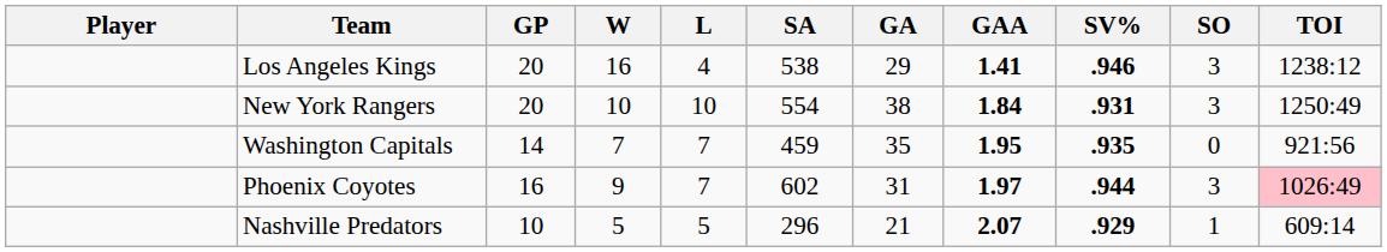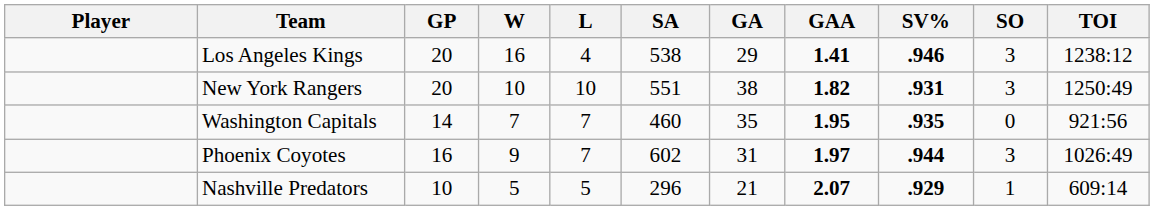 <table style="padding:3px; border-spacing:0; text-align:center;" class="wikitable sortable">
 <tr>
 <th style="width:12em">Player</th>
 <th style="width:12em">Team</th>
 <th style="width:4em">GP</th>
 <th style="width:4em">W</th>
 <th style="width:4em">L</th>
 <th style="width:5em">SA</th>
 <th style="width:4em">GA</th>
 <th style="width:5em">GAA</th>
 <th style="width:5em">SV%</th>
 <th style="width:4em">SO</th>
 <th style="width:5em">TOI</th>
 </tr>
 <tr>
 <td align=left></td>
 <td align=left>Los Angeles Kings</td>
 <td>20</td>
 <td>16</td>
 <td>4</td>
 <td>538</td>
 <td>29</td>
 <td><strong>1.41</strong></td>
 <td><strong>.946</strong></td>
 <td>3</td>
 <td>1238:12</td>
 </tr>
 <tr>
 <td align=left></td>
 <td align=left>New York Rangers</td>
 <td>20</td>
 <td>10</td>
 <td>10</td>
-<td>554</td>
+<td>551</td>
 <td>38</td>
-<td><strong>1.84</strong></td>
+<td><strong>1.82</strong></td>
 <td><strong>.931</strong></td>
 <td>3</td>
 <td>1250:49</td>
 </tr>
 <tr>
 <td align=left></td>
 <td align=left>Washington Capitals</td>
 <td>14</td>
 <td>7</td>
 <td>7</td>
-<td>459</td>
+<td>460</td>
 <td>35</td>
 <td><strong>1.95</strong></td>
 <td><strong>.935</strong></td>
 <td>0</td>
 <td>921:56</td>
 </tr>
 <tr>
 <td align=left></td>
 <td align=left>Phoenix Coyotes</td>
 <td>16</td>
 <td>9</td>
 <td>7</td>
 <td>602</td>
 <td>31</td>
 <td><strong>1.97</strong></td>
 <td><strong>.944</strong></td>
 <td>3</td>
-<td style="background: pink;">1026:49</td>
+<td>1026:49</td>
 </tr>
 <tr>
 <td align=left></td>
 <td align=left>Nashville Predators</td>
 <td>10</td>
 <td>5</td>
 <td>5</td>
 <td>296</td>
 <td>21</td>
 <td><strong>2.07</strong></td>
 <td><strong>.929</strong></td>
 <td>1</td>
 <td>609:14</td>
 </tr>
 </table>
